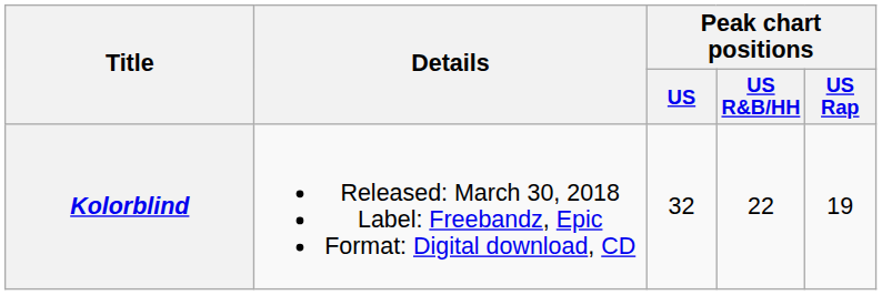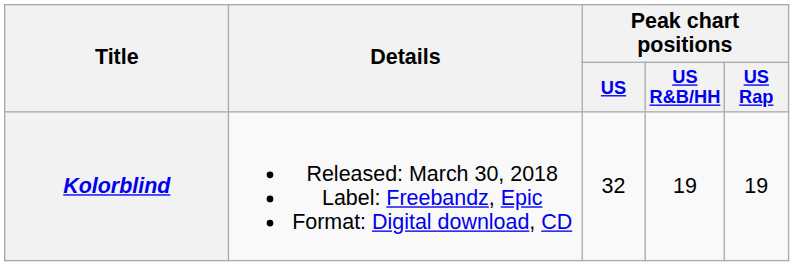 <table class="wikitable plainrowheaders" style="text-align:center;">
 <tr>
 <th scope="col" rowspan="2" style="width:10em;">Title</th>
 <th scope="col" rowspan="2" style="width:16em;">Details</th>
 <th scope="col" colspan="3">Peak chart positions</th>
 </tr>
 <tr>
 <th scope="col" style="width:3em;font-size:85%;"><a href='#'>US</a><br></th>
 <th scope="col" style="width:3em;font-size:85%;"><a href='#'>US<br>R&B/HH</a><br></th>
 <th scope="col" style="width:3em;font-size:85%;"><a href='#'>US<br>Rap</a><br></th>
 </tr>
 <tr>
 <th scope="row"><em><a href='#'>Kolorblind</a></em></th>
 <td><br><ul><li>Released: March 30, 2018</li><li>Label: <a href='#'>Freebandz</a>, <a href='#'>Epic</a></li><li>Format: <a href='#'>Digital download</a>, <a href='#'>CD</a></li></ul></td>
 <td>32</td>
-<td>22</td>
+<td>19</td>
 <td>19</td>
 </tr>
 </table>
